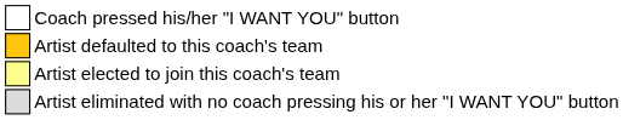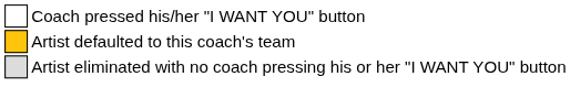 <table class="toccolours" style="font-size: 90%; white-space: nowrap;">
 <tr>
 <td style="background-color:white; border: 1px solid black;"> <strong></strong> </td>
 <td>Coach pressed his/her "I WANT YOU" button</td>
 </tr>
 <tr>
 <td style="background-color:#FFC40C; border: 1px solid black">    </td>
 <td>Artist defaulted to this coach's team</td>
 </tr>
 <tr>
-<td style="background-color:#fdfc8f; border: 1px solid black;">    </td>
-<td style="padding-right: 8px">Artist elected to join this coach's team</td>
-</tr>
-<tr>
 <td style="background-color:#DCDCDC; border: 1px solid black">    </td>
 <td>Artist eliminated with no coach pressing his or her "I WANT YOU" button</td>
 </tr>
 <tr>
 </tr>
 </table>
